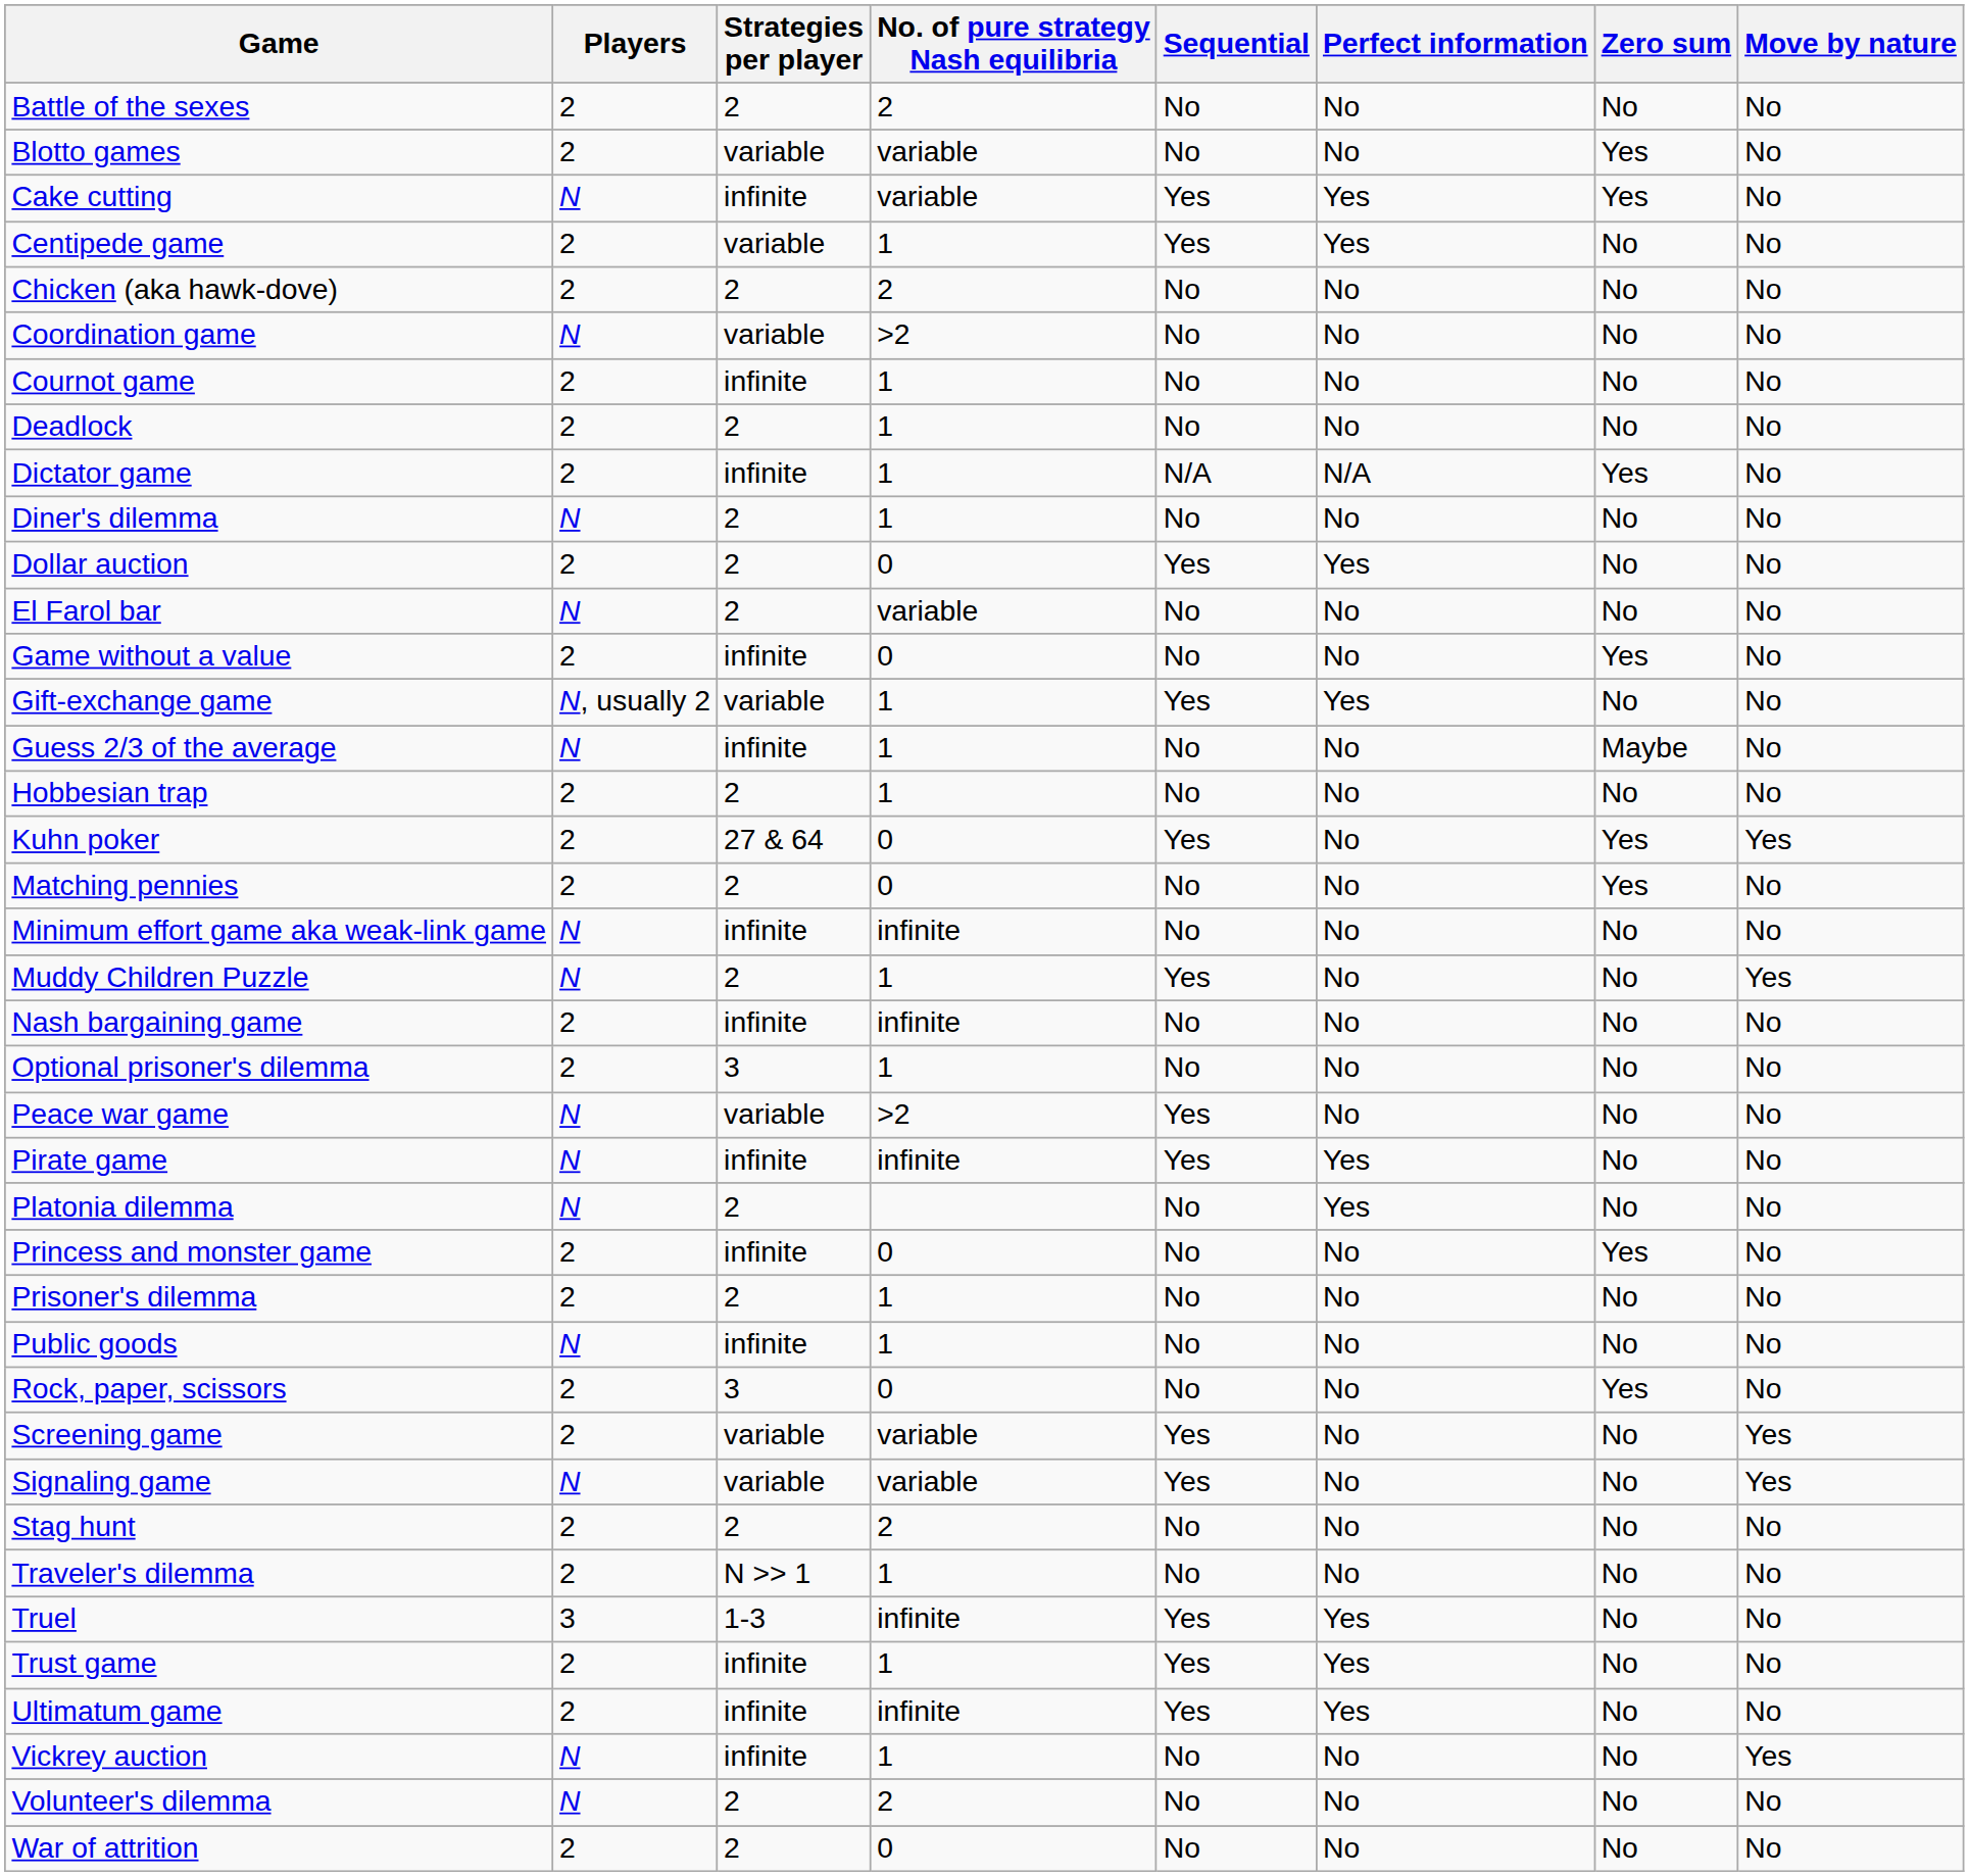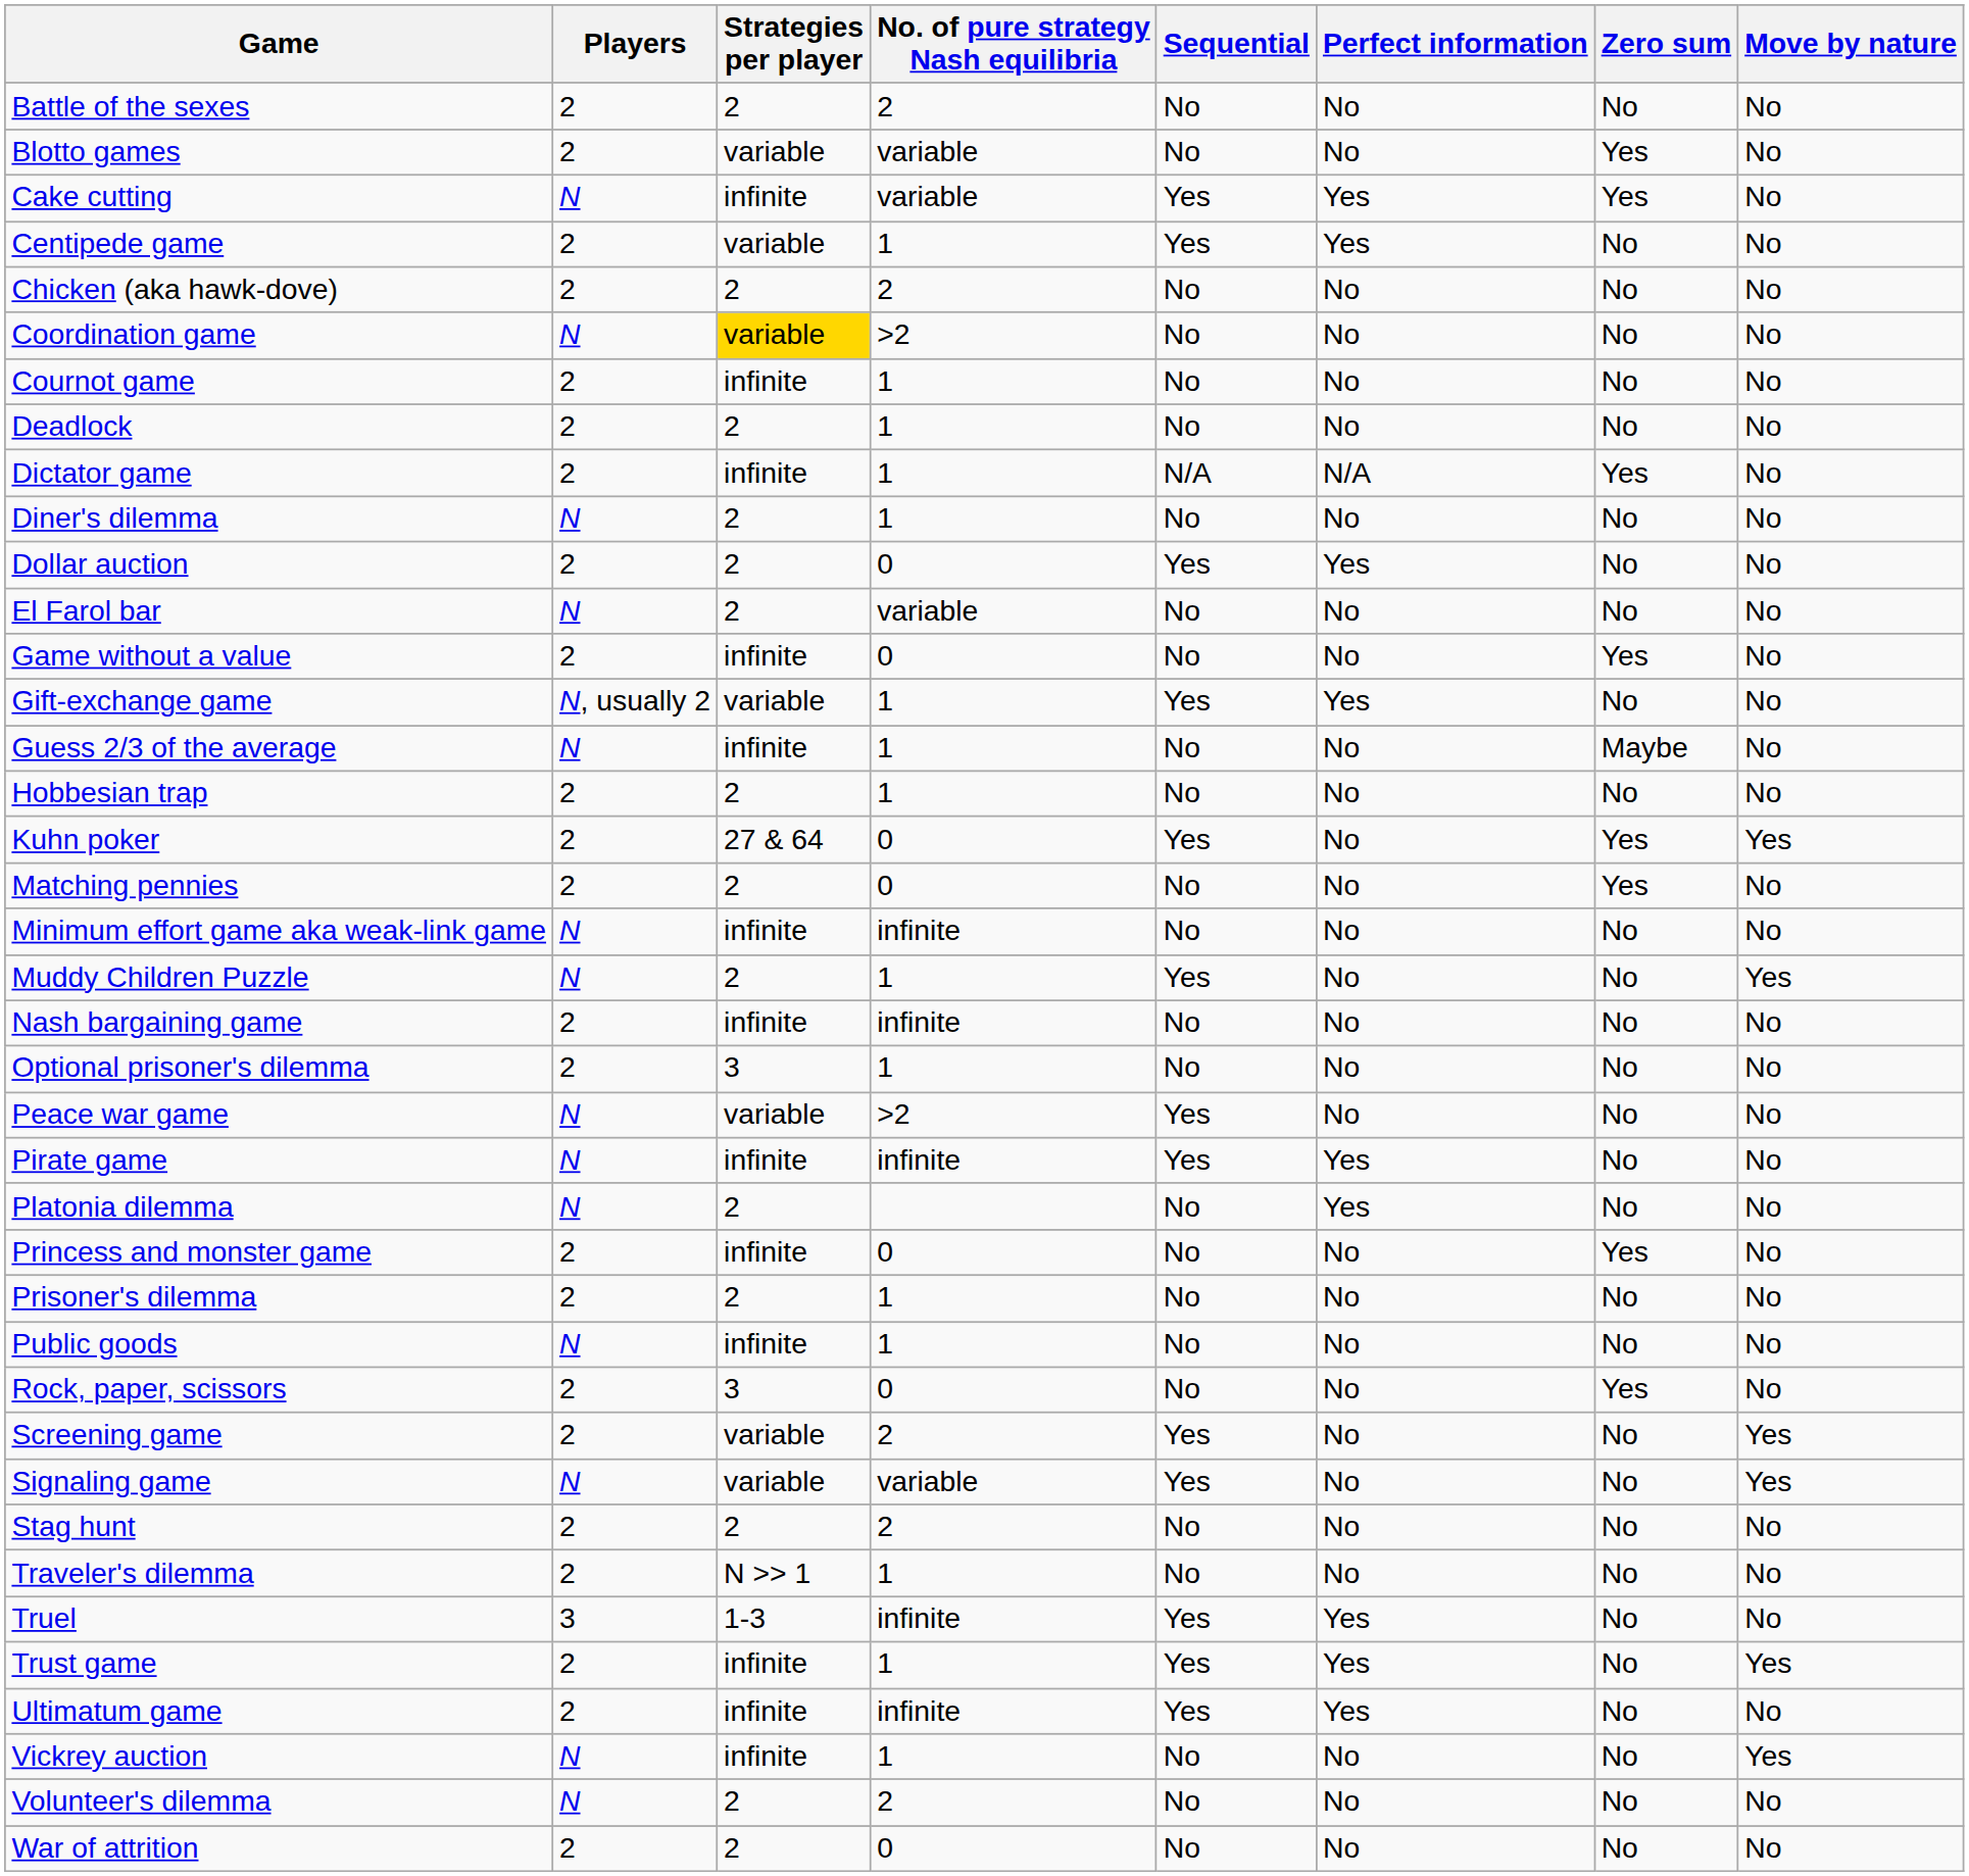 <table class="wikitable sortable">
 <tr>
 <th>Game</th>
 <th>Players</th>
 <th>Strategies<br>per player</th>
 <th>No. of <a href='#'>pure strategy</a><br><a href='#'>Nash equilibria</a></th>
 <th><a href='#'>Sequential</a></th>
 <th><a href='#'>Perfect information</a></th>
 <th><a href='#'>Zero sum</a></th>
 <th><a href='#'>Move by nature</a></th>
 </tr>
 <tr>
 <td><a href='#'>Battle of the sexes</a></td>
 <td>2</td>
 <td>2</td>
 <td>2</td>
 <td>No</td>
 <td>No</td>
 <td>No</td>
 <td>No</td>
 </tr>
 <tr>
 <td><a href='#'>Blotto games</a></td>
 <td>2</td>
 <td>variable</td>
 <td>variable</td>
 <td>No</td>
 <td>No</td>
 <td>Yes</td>
 <td>No</td>
 </tr>
 <tr>
 <td><a href='#'>Cake cutting</a></td>
 <td><a href='#'><em>N</em></a></td>
 <td>infinite</td>
 <td>variable</td>
 <td>Yes</td>
 <td>Yes</td>
 <td>Yes</td>
 <td>No</td>
 </tr>
 <tr>
 <td><a href='#'>Centipede game</a></td>
 <td>2</td>
 <td>variable</td>
 <td>1</td>
 <td>Yes</td>
 <td>Yes</td>
 <td>No</td>
 <td>No</td>
 </tr>
 <tr>
 <td><a href='#'>Chicken</a> (aka hawk-dove)</td>
 <td>2</td>
 <td>2</td>
 <td>2</td>
 <td>No</td>
 <td>No</td>
 <td>No</td>
 <td>No</td>
 </tr>
 <tr>
 <td><a href='#'>Coordination game</a></td>
 <td><a href='#'><em>N</em></a></td>
-<td>variable</td>
+<td style="background: gold;">variable</td>
 <td>>2</td>
 <td>No</td>
 <td>No</td>
 <td>No</td>
 <td>No</td>
 </tr>
 <tr>
 <td><a href='#'>Cournot game</a></td>
 <td>2</td>
 <td>infinite</td>
 <td>1</td>
 <td>No</td>
 <td>No</td>
 <td>No</td>
 <td>No</td>
 </tr>
 <tr>
 <td><a href='#'>Deadlock</a></td>
 <td>2</td>
 <td>2</td>
 <td>1</td>
 <td>No</td>
 <td>No</td>
 <td>No</td>
 <td>No</td>
 </tr>
 <tr>
 <td><a href='#'>Dictator game</a></td>
 <td>2</td>
 <td>infinite</td>
 <td>1</td>
 <td>N/A</td>
 <td>N/A</td>
 <td>Yes</td>
 <td>No</td>
 </tr>
 <tr>
 <td><a href='#'>Diner's dilemma</a></td>
 <td><a href='#'><em>N</em></a></td>
 <td>2</td>
 <td>1</td>
 <td>No</td>
 <td>No</td>
 <td>No</td>
 <td>No</td>
 </tr>
 <tr>
 <td><a href='#'>Dollar auction</a></td>
 <td>2</td>
 <td>2</td>
 <td>0</td>
 <td>Yes</td>
 <td>Yes</td>
 <td>No</td>
 <td>No</td>
 </tr>
 <tr>
 <td><a href='#'>El Farol bar</a></td>
 <td><a href='#'><em>N</em></a></td>
 <td>2</td>
 <td>variable</td>
 <td>No</td>
 <td>No</td>
 <td>No</td>
 <td>No</td>
 </tr>
 <tr>
 <td><a href='#'>Game without a value</a></td>
 <td>2</td>
 <td>infinite</td>
 <td>0</td>
 <td>No</td>
 <td>No</td>
 <td>Yes</td>
 <td>No</td>
 </tr>
 <tr>
 <td><a href='#'>Gift-exchange game</a></td>
 <td><a href='#'><em>N</em></a>, usually 2</td>
 <td>variable</td>
 <td>1</td>
 <td>Yes</td>
 <td>Yes</td>
 <td>No</td>
 <td>No</td>
 </tr>
 <tr>
 <td><a href='#'>Guess 2/3 of the average</a></td>
 <td><a href='#'><em>N</em></a></td>
 <td>infinite</td>
 <td>1</td>
 <td>No</td>
 <td>No</td>
 <td>Maybe</td>
 <td>No</td>
 </tr>
 <tr>
 <td><a href='#'>Hobbesian trap</a></td>
 <td>2</td>
 <td>2</td>
 <td>1</td>
 <td>No</td>
 <td>No</td>
 <td>No</td>
 <td>No</td>
 </tr>
 <tr>
 <td><a href='#'>Kuhn poker</a></td>
 <td>2</td>
 <td>27 & 64</td>
 <td>0</td>
 <td>Yes</td>
 <td>No</td>
 <td>Yes</td>
 <td>Yes</td>
 </tr>
 <tr>
 <td><a href='#'>Matching pennies</a></td>
 <td>2</td>
 <td>2</td>
 <td>0</td>
 <td>No</td>
 <td>No</td>
 <td>Yes</td>
 <td>No</td>
 </tr>
 <tr>
 <td><a href='#'>Minimum effort game aka weak-link game</a></td>
 <td><a href='#'><em>N</em></a></td>
 <td>infinite</td>
 <td>infinite</td>
 <td>No</td>
 <td>No</td>
 <td>No</td>
 <td>No</td>
 </tr>
 <tr>
 <td><a href='#'>Muddy Children Puzzle</a></td>
 <td><a href='#'><em>N</em></a></td>
 <td>2</td>
 <td>1</td>
 <td>Yes</td>
 <td>No</td>
 <td>No</td>
 <td>Yes</td>
 </tr>
 <tr>
 <td><a href='#'>Nash bargaining game</a></td>
 <td>2</td>
 <td>infinite</td>
 <td>infinite</td>
 <td>No</td>
 <td>No</td>
 <td>No</td>
 <td>No</td>
 </tr>
 <tr>
 <td><a href='#'>Optional prisoner's dilemma</a></td>
 <td>2</td>
 <td>3</td>
 <td>1</td>
 <td>No</td>
 <td>No</td>
 <td>No</td>
 <td>No</td>
 </tr>
 <tr>
 <td><a href='#'>Peace war game</a></td>
 <td><a href='#'><em>N</em></a></td>
 <td>variable</td>
 <td>>2</td>
 <td>Yes</td>
 <td>No</td>
 <td>No</td>
 <td>No</td>
 </tr>
 <tr>
 <td><a href='#'>Pirate game</a></td>
 <td><a href='#'><em>N</em></a></td>
 <td>infinite</td>
 <td>infinite</td>
 <td>Yes</td>
 <td>Yes</td>
 <td>No</td>
 <td>No</td>
 </tr>
 <tr>
 <td><a href='#'>Platonia dilemma</a></td>
 <td><a href='#'><em>N</em></a></td>
 <td>2</td>
 <td></td>
 <td>No</td>
 <td>Yes</td>
 <td>No</td>
 <td>No</td>
 </tr>
 <tr>
 <td><a href='#'>Princess and monster game</a></td>
 <td>2</td>
 <td>infinite</td>
 <td>0</td>
 <td>No</td>
 <td>No</td>
 <td>Yes</td>
 <td>No</td>
 </tr>
 <tr>
 <td><a href='#'>Prisoner's dilemma</a></td>
 <td>2</td>
 <td>2</td>
 <td>1</td>
 <td>No</td>
 <td>No</td>
 <td>No</td>
 <td>No</td>
 </tr>
 <tr>
 <td><a href='#'>Public goods</a></td>
 <td><a href='#'><em>N</em></a></td>
 <td>infinite</td>
 <td>1</td>
 <td>No</td>
 <td>No</td>
 <td>No</td>
 <td>No</td>
 </tr>
 <tr>
 <td><a href='#'>Rock, paper, scissors</a></td>
 <td>2</td>
 <td>3</td>
 <td>0</td>
 <td>No</td>
 <td>No</td>
 <td>Yes</td>
 <td>No</td>
 </tr>
 <tr>
 <td><a href='#'>Screening game</a></td>
 <td>2</td>
 <td>variable</td>
-<td>variable</td>
+<td>2</td>
 <td>Yes</td>
 <td>No</td>
 <td>No</td>
 <td>Yes</td>
 </tr>
 <tr>
 <td><a href='#'>Signaling game</a></td>
 <td><a href='#'><em>N</em></a></td>
 <td>variable</td>
 <td>variable</td>
 <td>Yes</td>
 <td>No</td>
 <td>No</td>
 <td>Yes</td>
 </tr>
 <tr>
 <td><a href='#'>Stag hunt</a></td>
 <td>2</td>
 <td>2</td>
 <td>2</td>
 <td>No</td>
 <td>No</td>
 <td>No</td>
 <td>No</td>
 </tr>
 <tr>
 <td><a href='#'>Traveler's dilemma</a></td>
 <td>2</td>
 <td>N >> 1</td>
 <td>1</td>
 <td>No</td>
 <td>No</td>
 <td>No</td>
 <td>No</td>
 </tr>
 <tr>
 <td><a href='#'>Truel</a></td>
 <td>3</td>
 <td>1-3</td>
 <td>infinite</td>
 <td>Yes</td>
 <td>Yes</td>
 <td>No</td>
 <td>No</td>
 </tr>
 <tr>
 <td><a href='#'>Trust game</a></td>
 <td>2</td>
 <td>infinite</td>
 <td>1</td>
 <td>Yes</td>
 <td>Yes</td>
 <td>No</td>
-<td>No</td>
+<td>Yes</td>
 </tr>
 <tr>
 <td><a href='#'>Ultimatum game</a></td>
 <td>2</td>
 <td>infinite</td>
 <td>infinite</td>
 <td>Yes</td>
 <td>Yes</td>
 <td>No</td>
 <td>No</td>
 </tr>
 <tr>
 <td><a href='#'>Vickrey auction</a></td>
 <td><a href='#'><em>N</em></a></td>
 <td>infinite</td>
 <td>1</td>
 <td>No</td>
 <td>No</td>
 <td>No</td>
 <td>Yes</td>
 </tr>
 <tr>
 <td><a href='#'>Volunteer's dilemma</a></td>
 <td><a href='#'><em>N</em></a></td>
 <td>2</td>
 <td>2</td>
 <td>No</td>
 <td>No</td>
 <td>No</td>
 <td>No</td>
 </tr>
 <tr>
 <td><a href='#'>War of attrition</a></td>
 <td>2</td>
 <td>2</td>
 <td>0</td>
 <td>No</td>
 <td>No</td>
 <td>No</td>
 <td>No</td>
 </tr>
 </table>
